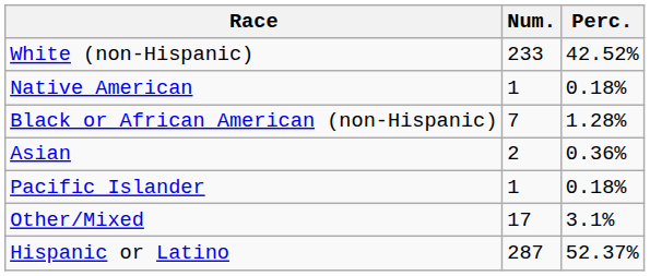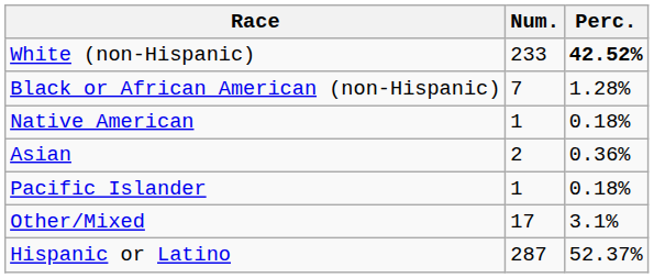 <table class="wikitable">
 <tr>
 <th>Race</th>
 <th>Num.</th>
 <th>Perc.</th>
 </tr>
 <tr>
 <td><a href='#'>White</a> (non-Hispanic)</td>
 <td>233</td>
-<td>42.52%</td>
+<td><strong>42.52%</strong></td>
+</tr>
+<tr>
+<td><a href='#'>Black or African American</a> (non-Hispanic)</td>
+<td>7</td>
+<td>1.28%</td>
 </tr>
 <tr>
 <td><a href='#'>Native American</a></td>
 <td>1</td>
 <td>0.18%</td>
-</tr>
-<tr>
-<td><a href='#'>Black or African American</a> (non-Hispanic)</td>
-<td>7</td>
-<td>1.28%</td>
 </tr>
 <tr>
 <td><a href='#'>Asian</a></td>
 <td>2</td>
 <td>0.36%</td>
 </tr>
 <tr>
 <td><a href='#'>Pacific Islander</a></td>
 <td>1</td>
 <td>0.18%</td>
 </tr>
 <tr>
 <td><a href='#'>Other/Mixed</a></td>
 <td>17</td>
 <td>3.1%</td>
 </tr>
 <tr>
 <td><a href='#'>Hispanic</a> or <a href='#'>Latino</a></td>
 <td>287</td>
 <td>52.37%</td>
 </tr>
 </table>
